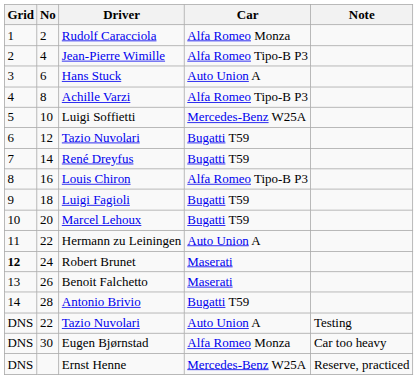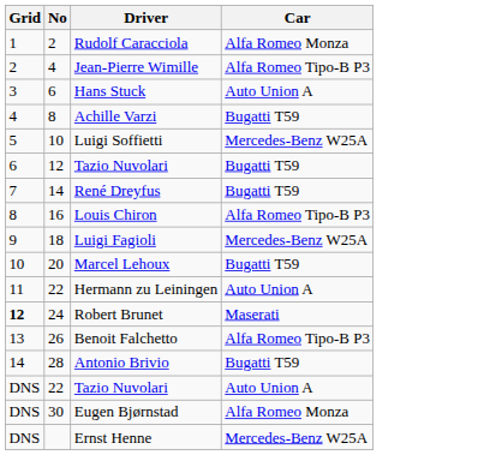 <table class="wikitable">
 <tr>
 <th>Grid</th>
 <th>No</th>
 <th>Driver</th>
 <th>Car</th>
-<th>Note</th>
 </tr>
 <tr>
 <td>1</td>
 <td>2</td>
 <td> <a href='#'>Rudolf Caracciola</a></td>
 <td><a href='#'>Alfa Romeo</a> Monza</td>
-<td></td>
 </tr>
 <tr>
 <td>2</td>
 <td>4</td>
 <td> <a href='#'>Jean-Pierre Wimille</a></td>
 <td><a href='#'>Alfa Romeo</a> Tipo-B P3</td>
-<td></td>
 </tr>
 <tr>
 <td>3</td>
 <td>6</td>
 <td> <a href='#'>Hans Stuck</a></td>
 <td><a href='#'>Auto Union</a> A</td>
-<td></td>
 </tr>
 <tr>
 <td>4</td>
 <td>8</td>
 <td> <a href='#'>Achille Varzi</a></td>
-<td><a href='#'>Alfa Romeo</a> Tipo-B P3</td>
-<td></td>
+<td><a href='#'>Bugatti</a> T59</td>
 </tr>
 <tr>
 <td>5</td>
 <td>10</td>
 <td> Luigi Soffietti</td>
 <td><a href='#'>Mercedes-Benz</a> W25A</td>
-<td></td>
 </tr>
 <tr>
 <td>6</td>
 <td>12</td>
 <td> <a href='#'>Tazio Nuvolari</a></td>
 <td><a href='#'>Bugatti</a> T59</td>
-<td></td>
 </tr>
 <tr>
 <td>7</td>
 <td>14</td>
 <td> <a href='#'>René Dreyfus</a></td>
 <td><a href='#'>Bugatti</a> T59</td>
-<td></td>
 </tr>
 <tr>
 <td>8</td>
 <td>16</td>
 <td> <a href='#'>Louis Chiron</a></td>
 <td><a href='#'>Alfa Romeo</a> Tipo-B P3</td>
-<td></td>
 </tr>
 <tr>
 <td>9</td>
 <td>18</td>
 <td> <a href='#'>Luigi Fagioli</a></td>
-<td><a href='#'>Bugatti</a> T59</td>
-<td></td>
+<td><a href='#'>Mercedes-Benz</a> W25A</td>
 </tr>
 <tr>
 <td>10</td>
 <td>20</td>
 <td> <a href='#'>Marcel Lehoux</a></td>
 <td><a href='#'>Bugatti</a> T59</td>
-<td></td>
 </tr>
 <tr>
 <td>11</td>
 <td>22</td>
 <td> Hermann zu Leiningen</td>
 <td><a href='#'>Auto Union</a> A</td>
-<td></td>
 </tr>
 <tr>
 <td><strong>12</strong></td>
 <td>24</td>
 <td> Robert Brunet</td>
 <td><a href='#'>Maserati</a></td>
-<td></td>
 </tr>
 <tr>
 <td>13</td>
 <td>26</td>
 <td> Benoit Falchetto</td>
-<td><a href='#'>Maserati</a></td>
-<td></td>
+<td><a href='#'>Alfa Romeo</a> Tipo-B P3</td>
 </tr>
 <tr>
 <td>14</td>
 <td>28</td>
 <td> <a href='#'>Antonio Brivio</a></td>
 <td><a href='#'>Bugatti</a> T59</td>
-<td></td>
 </tr>
 <tr>
 <td>DNS</td>
 <td>22</td>
 <td> <a href='#'>Tazio Nuvolari</a></td>
 <td><a href='#'>Auto Union</a> A</td>
-<td>Testing</td>
 </tr>
 <tr>
 <td>DNS</td>
 <td>30</td>
 <td> Eugen Bjørnstad</td>
 <td><a href='#'>Alfa Romeo</a> Monza</td>
-<td>Car too heavy</td>
 </tr>
 <tr>
 <td>DNS</td>
 <td></td>
 <td> Ernst Henne</td>
 <td><a href='#'>Mercedes-Benz</a> W25A</td>
-<td>Reserve, practiced</td>
 </tr>
 </table>
